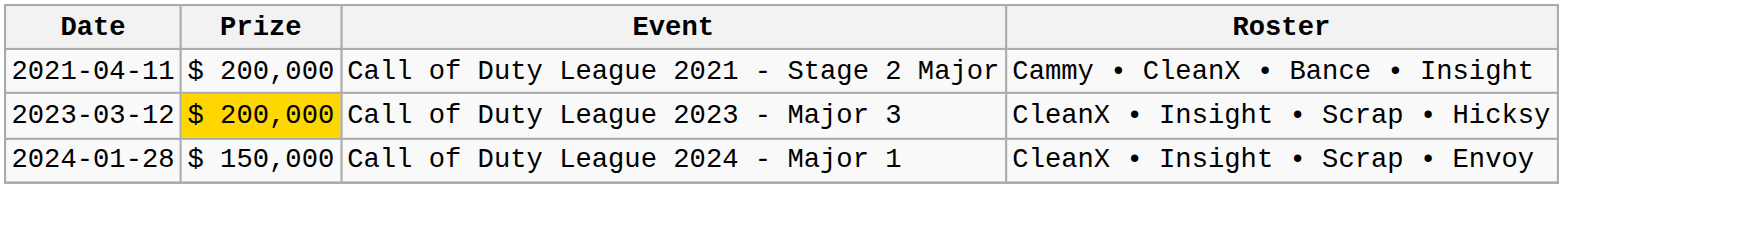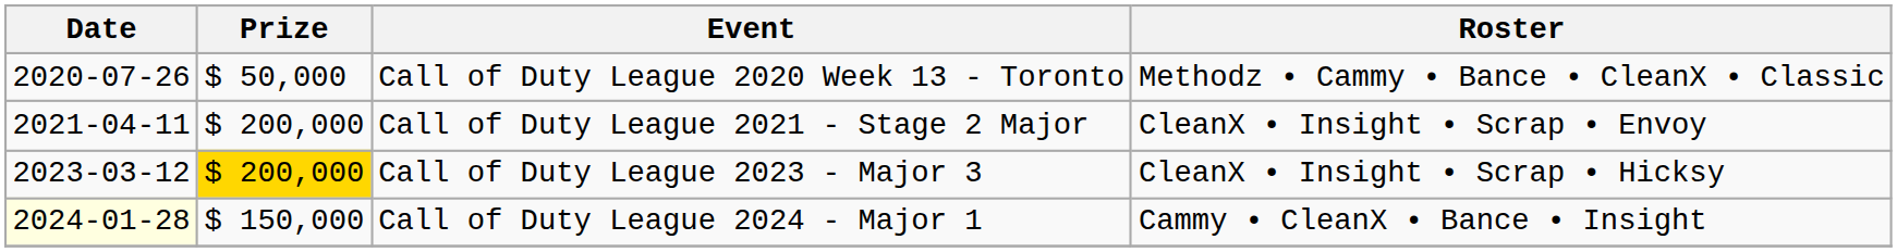 <table class="wikitable sortable">
 <tr>
 <th>Date</th>
 <th>Prize</th>
 <th>Event</th>
 <th>Roster</th>
 </tr>
 <tr>
+<td>2020-07-26</td>
+<td>$ 50,000</td>
+<td>Call of Duty League 2020 Week 13 - Toronto</td>
+<td>Methodz • Cammy • Bance • CleanX • Classic</td>
+</tr>
+<tr>
 <td>2021-04-11</td>
 <td>$ 200,000</td>
 <td>Call of Duty League 2021 - Stage 2 Major</td>
-<td>Cammy • CleanX • Bance • Insight</td>
+<td>CleanX • Insight • Scrap • Envoy</td>
 </tr>
 <tr>
 <td>2023-03-12</td>
 <td style="background: gold;">$ 200,000</td>
 <td>Call of Duty League 2023 - Major 3</td>
 <td>CleanX • Insight • Scrap • Hicksy</td>
 </tr>
 <tr>
-<td>2024-01-28</td>
+<td style="background: lightyellow;">2024-01-28</td>
 <td>$ 150,000</td>
 <td>Call of Duty League 2024 - Major 1</td>
-<td>CleanX • Insight • Scrap • Envoy</td>
+<td>Cammy • CleanX • Bance • Insight</td>
 </tr>
 <tr>
 </tr>
 </table>
